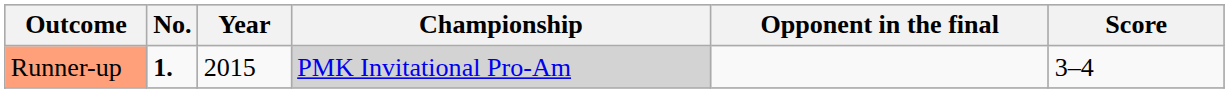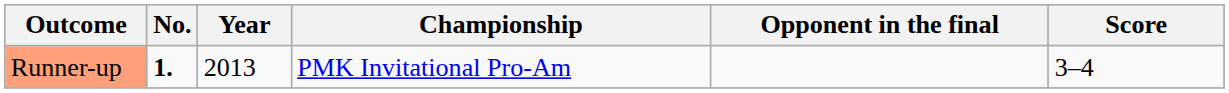 <table class="sortable wikitable">
 <tr>
 <th width="80">Outcome</th>
 <th width="20">No.</th>
 <th width="50">Year</th>
 <th width="250">Championship</th>
 <th width="200">Opponent in the final</th>
 <th width="100">Score</th>
 </tr>
 <tr>
 <td style="background:#ffa07a;">Runner-up</td>
 <td><strong>1.</strong></td>
-<td>2015</td>
-<td style="background: lightgrey;"><a href='#'>PMK Invitational Pro-Am</a></td>
+<td>2013</td>
+<td><a href='#'>PMK Invitational Pro-Am</a></td>
 <td> </td>
 <td>3–4</td>
 </tr>
 </table>
